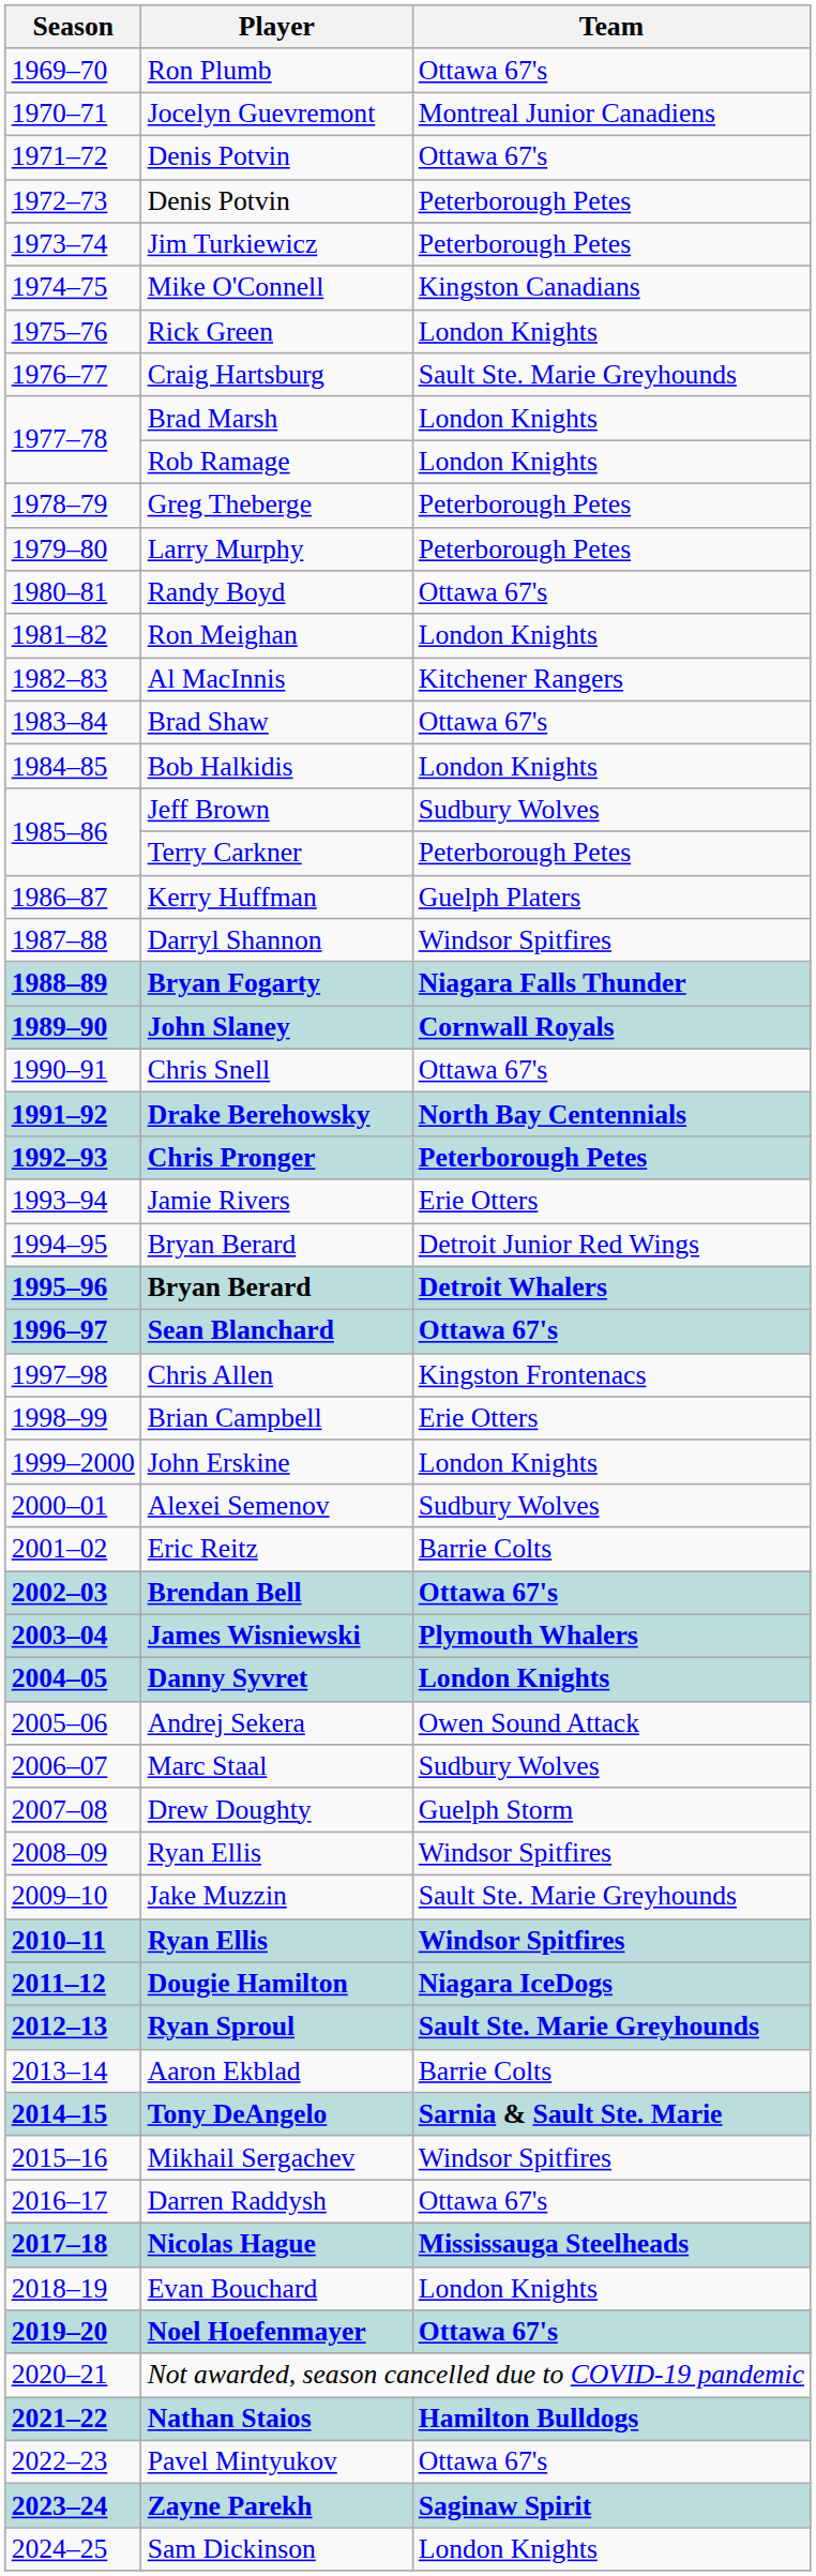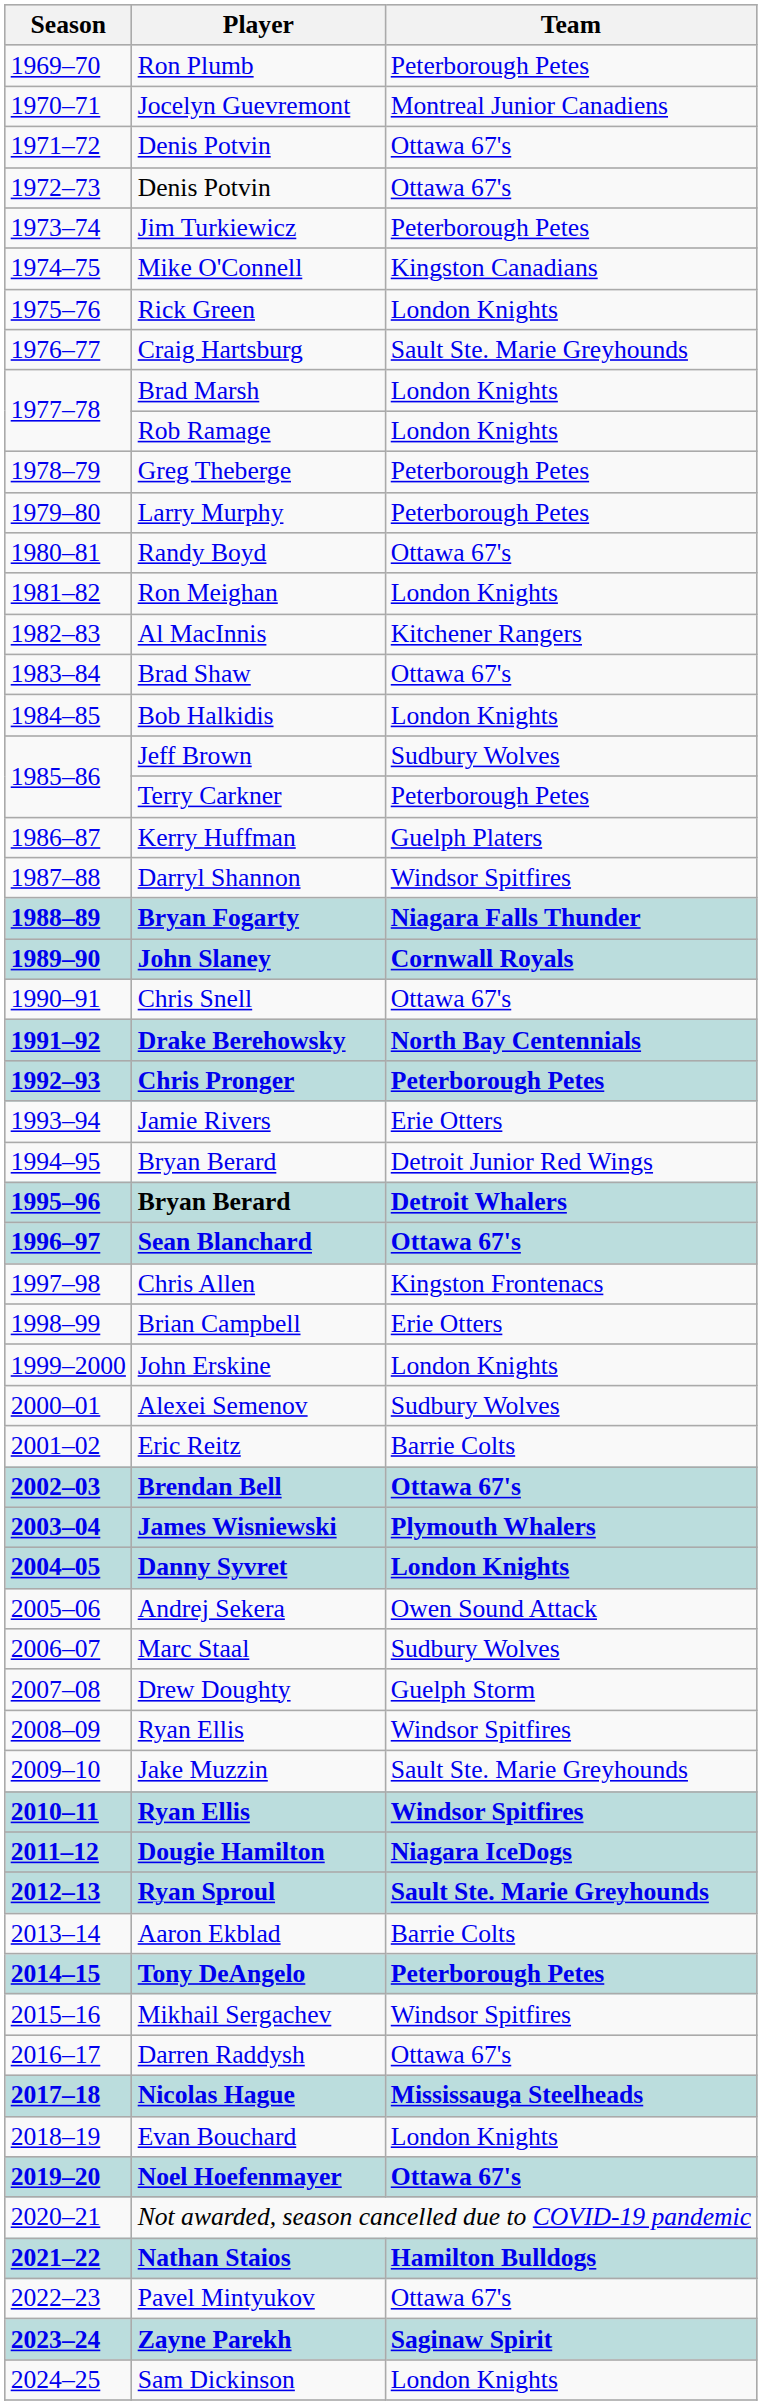 <table class="wikitable sortable">
 <tr>
 <th>Season</th>
 <th>Player</th>
 <th>Team</th>
 </tr>
 <tr>
 <td><a href='#'>1969–70</a></td>
 <td><a href='#'>Ron Plumb</a></td>
-<td><a href='#'>Ottawa 67's</a></td>
+<td><a href='#'>Peterborough Petes</a></td>
 </tr>
 <tr>
 <td><a href='#'>1970–71</a></td>
 <td><a href='#'>Jocelyn Guevremont</a></td>
 <td><a href='#'>Montreal Junior Canadiens</a></td>
 </tr>
 <tr>
 <td><a href='#'>1971–72</a></td>
 <td><a href='#'>Denis Potvin</a></td>
 <td><a href='#'>Ottawa 67's</a></td>
 </tr>
 <tr>
 <td><a href='#'>1972–73</a></td>
 <td>Denis Potvin</td>
-<td><a href='#'>Peterborough Petes</a></td>
+<td><a href='#'>Ottawa 67's</a></td>
 </tr>
 <tr>
 <td><a href='#'>1973–74</a></td>
 <td><a href='#'>Jim Turkiewicz</a></td>
 <td><a href='#'>Peterborough Petes</a></td>
 </tr>
 <tr>
 <td><a href='#'>1974–75</a></td>
 <td><a href='#'>Mike O'Connell</a></td>
 <td><a href='#'>Kingston Canadians</a></td>
 </tr>
 <tr>
 <td><a href='#'>1975–76</a></td>
 <td><a href='#'>Rick Green</a></td>
 <td><a href='#'>London Knights</a></td>
 </tr>
 <tr>
 <td><a href='#'>1976–77</a></td>
 <td><a href='#'>Craig Hartsburg</a></td>
 <td><a href='#'>Sault Ste. Marie Greyhounds</a></td>
 </tr>
 <tr>
 <td rowspan="2"><a href='#'>1977–78</a></td>
 <td><a href='#'>Brad Marsh</a></td>
 <td><a href='#'>London Knights</a></td>
 </tr>
 <tr>
 <td><a href='#'>Rob Ramage</a></td>
 <td><a href='#'>London Knights</a></td>
 </tr>
 <tr>
 <td><a href='#'>1978–79</a></td>
 <td><a href='#'>Greg Theberge</a></td>
 <td><a href='#'>Peterborough Petes</a></td>
 </tr>
 <tr>
 <td><a href='#'>1979–80</a></td>
 <td><a href='#'>Larry Murphy</a></td>
 <td><a href='#'>Peterborough Petes</a></td>
 </tr>
 <tr>
 <td><a href='#'>1980–81</a></td>
 <td><a href='#'>Randy Boyd</a></td>
 <td><a href='#'>Ottawa 67's</a></td>
 </tr>
 <tr>
 <td><a href='#'>1981–82</a></td>
 <td><a href='#'>Ron Meighan</a></td>
 <td><a href='#'>London Knights</a></td>
 </tr>
 <tr>
 <td><a href='#'>1982–83</a></td>
 <td><a href='#'>Al MacInnis</a></td>
 <td><a href='#'>Kitchener Rangers</a></td>
 </tr>
 <tr>
 <td><a href='#'>1983–84</a></td>
 <td><a href='#'>Brad Shaw</a></td>
 <td><a href='#'>Ottawa 67's</a></td>
 </tr>
 <tr>
 <td><a href='#'>1984–85</a></td>
 <td><a href='#'>Bob Halkidis</a></td>
 <td><a href='#'>London Knights</a></td>
 </tr>
 <tr>
 <td rowspan="2"><a href='#'>1985–86</a></td>
 <td><a href='#'>Jeff Brown</a></td>
 <td><a href='#'>Sudbury Wolves</a></td>
 </tr>
 <tr>
 <td><a href='#'>Terry Carkner</a></td>
 <td><a href='#'>Peterborough Petes</a></td>
 </tr>
 <tr>
 <td><a href='#'>1986–87</a></td>
 <td><a href='#'>Kerry Huffman</a></td>
 <td><a href='#'>Guelph Platers</a></td>
 </tr>
 <tr>
 <td><a href='#'>1987–88</a></td>
 <td><a href='#'>Darryl Shannon</a></td>
 <td><a href='#'>Windsor Spitfires</a></td>
 </tr>
 <tr style="background: #bbdddd; font-weight: bold">
 <td><a href='#'>1988–89</a></td>
 <td><a href='#'>Bryan Fogarty</a></td>
 <td><a href='#'>Niagara Falls Thunder</a></td>
 </tr>
 <tr style="background: #bbdddd; font-weight: bold"|>
 <td><a href='#'>1989–90</a></td>
 <td><a href='#'>John Slaney</a></td>
 <td><a href='#'>Cornwall Royals</a></td>
 </tr>
 <tr>
 <td><a href='#'>1990–91</a></td>
 <td><a href='#'>Chris Snell</a></td>
 <td><a href='#'>Ottawa 67's</a></td>
 </tr>
 <tr style="background: #bbdddd; font-weight: bold"|>
 <td><a href='#'>1991–92</a></td>
 <td><a href='#'>Drake Berehowsky</a></td>
 <td><a href='#'>North Bay Centennials</a></td>
 </tr>
 <tr style="background: #bbdddd; font-weight: bold"|>
 <td><a href='#'>1992–93</a></td>
 <td><a href='#'>Chris Pronger</a></td>
 <td><a href='#'>Peterborough Petes</a></td>
 </tr>
 <tr>
 <td><a href='#'>1993–94</a></td>
 <td><a href='#'>Jamie Rivers</a></td>
 <td><a href='#'>Erie Otters</a></td>
 </tr>
 <tr>
 <td><a href='#'>1994–95</a></td>
 <td><a href='#'>Bryan Berard</a></td>
 <td><a href='#'>Detroit Junior Red Wings</a></td>
 </tr>
 <tr style="background: #bbdddd; font-weight: bold"|>
 <td><a href='#'>1995–96</a></td>
 <td>Bryan Berard</td>
 <td><a href='#'>Detroit Whalers</a></td>
 </tr>
 <tr style="background: #bbdddd; font-weight: bold"|>
 <td><a href='#'>1996–97</a></td>
 <td><a href='#'>Sean Blanchard</a></td>
 <td><a href='#'>Ottawa 67's</a></td>
 </tr>
 <tr>
 <td><a href='#'>1997–98</a></td>
 <td><a href='#'>Chris Allen</a></td>
 <td><a href='#'>Kingston Frontenacs</a></td>
 </tr>
 <tr>
 <td><a href='#'>1998–99</a></td>
 <td><a href='#'>Brian Campbell</a></td>
 <td><a href='#'>Erie Otters</a></td>
 </tr>
 <tr>
 <td><a href='#'>1999–2000</a></td>
 <td><a href='#'>John Erskine</a></td>
 <td><a href='#'>London Knights</a></td>
 </tr>
 <tr>
 <td><a href='#'>2000–01</a></td>
 <td><a href='#'>Alexei Semenov</a></td>
 <td><a href='#'>Sudbury Wolves</a></td>
 </tr>
 <tr>
 <td><a href='#'>2001–02</a></td>
 <td><a href='#'>Eric Reitz</a></td>
 <td><a href='#'>Barrie Colts</a></td>
 </tr>
 <tr style="background: #bbdddd; font-weight: bold"|>
 <td><a href='#'>2002–03</a></td>
 <td><a href='#'>Brendan Bell</a></td>
 <td><a href='#'>Ottawa 67's</a></td>
 </tr>
 <tr style="background: #bbdddd; font-weight: bold"|>
 <td><a href='#'>2003–04</a></td>
 <td><a href='#'>James Wisniewski</a></td>
 <td><a href='#'>Plymouth Whalers</a></td>
 </tr>
 <tr style="background: #bbdddd; font-weight: bold"|>
 <td><a href='#'>2004–05</a></td>
 <td><a href='#'>Danny Syvret</a></td>
 <td><a href='#'>London Knights</a></td>
 </tr>
 <tr>
 <td><a href='#'>2005–06</a></td>
 <td><a href='#'>Andrej Sekera</a></td>
 <td><a href='#'>Owen Sound Attack</a></td>
 </tr>
 <tr>
 <td><a href='#'>2006–07</a></td>
 <td><a href='#'>Marc Staal</a></td>
 <td><a href='#'>Sudbury Wolves</a></td>
 </tr>
 <tr>
 <td><a href='#'>2007–08</a></td>
 <td><a href='#'>Drew Doughty</a></td>
 <td><a href='#'>Guelph Storm</a></td>
 </tr>
 <tr>
 <td><a href='#'>2008–09</a></td>
 <td><a href='#'>Ryan Ellis</a></td>
 <td><a href='#'>Windsor Spitfires</a></td>
 </tr>
 <tr>
 <td><a href='#'>2009–10</a></td>
 <td><a href='#'>Jake Muzzin</a></td>
 <td><a href='#'>Sault Ste. Marie Greyhounds</a></td>
 </tr>
 <tr style="background: #bbdddd; font-weight: bold"|>
 <td><a href='#'>2010–11</a></td>
 <td><a href='#'>Ryan Ellis</a></td>
 <td><a href='#'>Windsor Spitfires</a></td>
 </tr>
 <tr style="background: #bbdddd; font-weight: bold"|>
 <td><a href='#'>2011–12</a></td>
 <td><a href='#'>Dougie Hamilton</a></td>
 <td><a href='#'>Niagara IceDogs</a></td>
 </tr>
 <tr style="background: #bbdddd; font-weight: bold"|>
 <td><a href='#'>2012–13</a></td>
 <td><a href='#'>Ryan Sproul</a></td>
 <td><a href='#'>Sault Ste. Marie Greyhounds</a></td>
 </tr>
 <tr>
 <td><a href='#'>2013–14</a></td>
 <td><a href='#'>Aaron Ekblad</a></td>
 <td><a href='#'>Barrie Colts</a></td>
 </tr>
 <tr style="background: #bbdddd; font-weight: bold"|>
 <td><a href='#'>2014–15</a></td>
 <td><a href='#'>Tony DeAngelo</a></td>
-<td><a href='#'>Sarnia</a> & <a href='#'>Sault Ste. Marie</a></td>
+<td><a href='#'>Peterborough Petes</a></td>
 </tr>
 <tr>
 <td><a href='#'>2015–16</a></td>
 <td><a href='#'>Mikhail Sergachev</a></td>
 <td><a href='#'>Windsor Spitfires</a></td>
 </tr>
 <tr>
 <td><a href='#'>2016–17</a></td>
 <td><a href='#'>Darren Raddysh</a></td>
 <td><a href='#'>Ottawa 67's</a></td>
 </tr>
 <tr style="background: #bbdddd; font-weight: bold"|>
 <td><a href='#'>2017–18</a></td>
 <td><a href='#'>Nicolas Hague</a></td>
 <td><a href='#'>Mississauga Steelheads</a></td>
 </tr>
 <tr>
 <td><a href='#'>2018–19</a></td>
 <td><a href='#'>Evan Bouchard</a></td>
 <td><a href='#'>London Knights</a></td>
 </tr>
 <tr style="background: #bbdddd; font-weight: bold"|>
 <td><a href='#'>2019–20</a></td>
 <td><a href='#'>Noel Hoefenmayer</a></td>
 <td><a href='#'>Ottawa 67's</a></td>
 </tr>
 <tr>
 <td><a href='#'>2020–21</a></td>
 <td colspan=2 align=center><em>Not awarded, season cancelled due to <a href='#'>COVID-19 pandemic</a></em></td>
 </tr>
 <tr style="background: #bbdddd; font-weight: bold"|>
 <td><a href='#'>2021–22</a></td>
 <td><a href='#'>Nathan Staios</a></td>
 <td><a href='#'>Hamilton Bulldogs</a></td>
 </tr>
 <tr>
 <td><a href='#'>2022–23</a></td>
 <td><a href='#'>Pavel Mintyukov</a></td>
 <td><a href='#'>Ottawa 67's</a></td>
 </tr>
 <tr style="background: #bbdddd; font-weight: bold"|>
 <td><a href='#'>2023–24</a></td>
 <td><a href='#'>Zayne Parekh</a></td>
 <td><a href='#'>Saginaw Spirit</a></td>
 </tr>
 <tr>
 <td><a href='#'>2024–25</a></td>
 <td><a href='#'>Sam Dickinson</a></td>
 <td><a href='#'>London Knights</a></td>
 </tr>
 </table>
